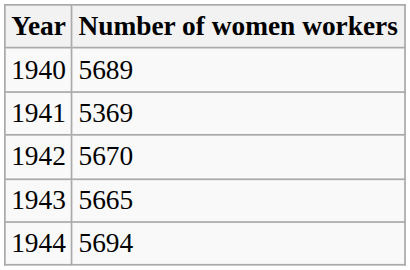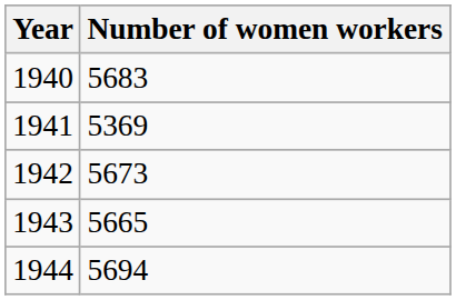 <table class="wikitable">
 <tr>
 <th>Year</th>
 <th>Number of women workers</th>
 </tr>
 <tr>
 <td>1940</td>
-<td>5689</td>
+<td>5683</td>
 </tr>
 <tr>
 <td>1941</td>
 <td>5369</td>
 </tr>
 <tr>
 <td>1942</td>
-<td>5670</td>
+<td>5673</td>
 </tr>
 <tr>
 <td>1943</td>
 <td>5665</td>
 </tr>
 <tr>
 <td>1944</td>
 <td>5694</td>
 </tr>
 </table>
